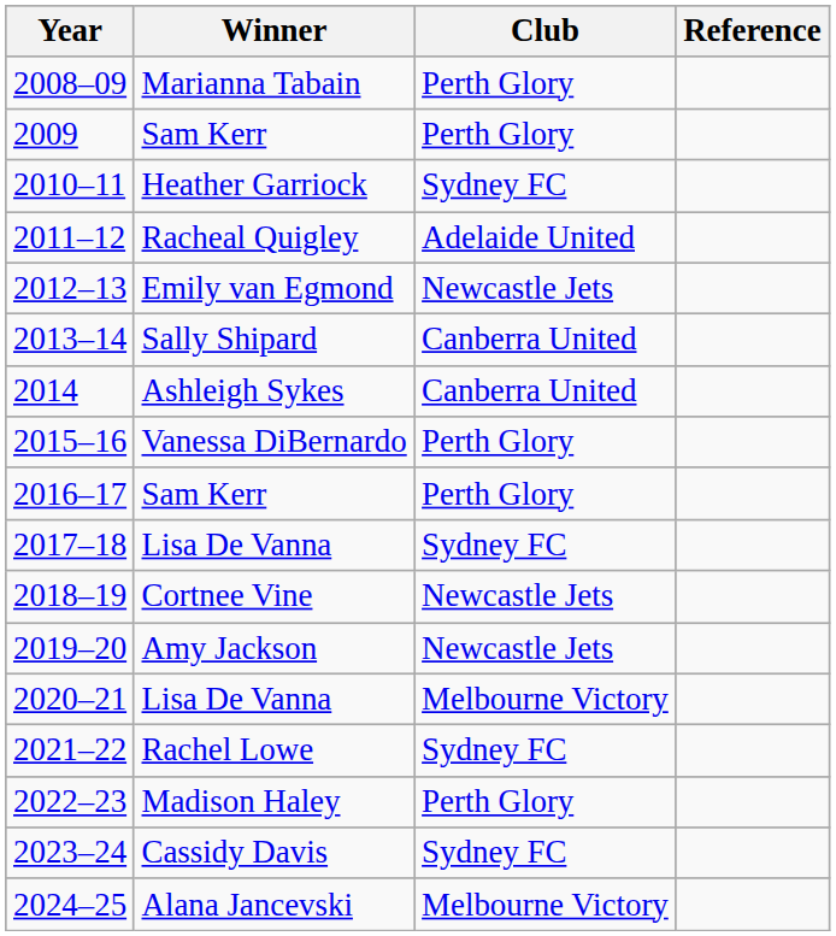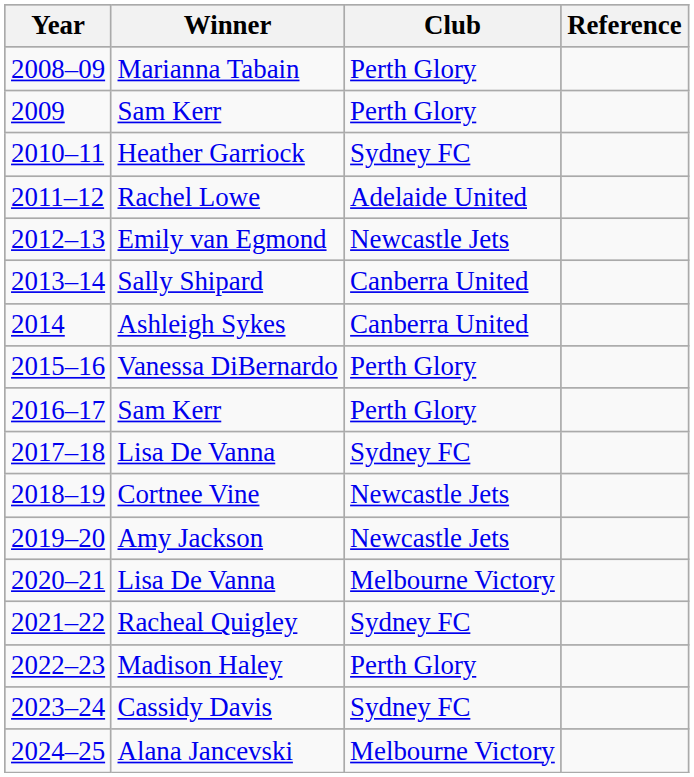 <table class="wikitable">
 <tr>
 <th>Year</th>
 <th>Winner</th>
 <th>Club</th>
 <th>Reference</th>
 </tr>
 <tr>
 <td><a href='#'>2008–09</a></td>
 <td><a href='#'>Marianna Tabain</a></td>
 <td><a href='#'>Perth Glory</a></td>
 <td></td>
 </tr>
 <tr>
 <td><a href='#'>2009</a></td>
 <td><a href='#'>Sam Kerr</a></td>
 <td><a href='#'>Perth Glory</a></td>
 <td></td>
 </tr>
 <tr>
 <td><a href='#'>2010–11</a></td>
 <td><a href='#'>Heather Garriock</a></td>
 <td><a href='#'>Sydney FC</a></td>
 <td></td>
 </tr>
 <tr>
 <td><a href='#'>2011–12</a></td>
-<td><a href='#'>Racheal Quigley</a></td>
+<td><a href='#'>Rachel Lowe</a></td>
 <td><a href='#'>Adelaide United</a></td>
 <td></td>
 </tr>
 <tr>
 <td><a href='#'>2012–13</a></td>
 <td><a href='#'>Emily van Egmond</a></td>
 <td><a href='#'>Newcastle Jets</a></td>
 <td></td>
 </tr>
 <tr>
 <td><a href='#'>2013–14</a></td>
 <td><a href='#'>Sally Shipard</a></td>
 <td><a href='#'>Canberra United</a></td>
 <td></td>
 </tr>
 <tr>
 <td><a href='#'>2014</a></td>
 <td><a href='#'>Ashleigh Sykes</a></td>
 <td><a href='#'>Canberra United</a></td>
 <td></td>
 </tr>
 <tr>
 <td><a href='#'>2015–16</a></td>
 <td><a href='#'>Vanessa DiBernardo</a></td>
 <td><a href='#'>Perth Glory</a></td>
 <td></td>
 </tr>
 <tr>
 <td><a href='#'>2016–17</a></td>
 <td><a href='#'>Sam Kerr</a></td>
 <td><a href='#'>Perth Glory</a></td>
 <td></td>
 </tr>
 <tr>
 <td><a href='#'>2017–18</a></td>
 <td><a href='#'>Lisa De Vanna</a></td>
 <td><a href='#'>Sydney FC</a></td>
 <td></td>
 </tr>
 <tr>
 <td><a href='#'>2018–19</a></td>
 <td><a href='#'>Cortnee Vine</a></td>
 <td><a href='#'>Newcastle Jets</a></td>
 <td></td>
 </tr>
 <tr>
 <td><a href='#'>2019–20</a></td>
 <td><a href='#'>Amy Jackson</a></td>
 <td><a href='#'>Newcastle Jets</a></td>
 <td></td>
 </tr>
 <tr>
 <td><a href='#'>2020–21</a></td>
 <td><a href='#'>Lisa De Vanna</a></td>
 <td><a href='#'>Melbourne Victory</a></td>
 <td></td>
 </tr>
 <tr>
 <td><a href='#'>2021–22</a></td>
-<td><a href='#'>Rachel Lowe</a></td>
+<td><a href='#'>Racheal Quigley</a></td>
 <td><a href='#'>Sydney FC</a></td>
 <td></td>
 </tr>
 <tr>
 <td><a href='#'>2022–23</a></td>
 <td><a href='#'>Madison Haley</a></td>
 <td><a href='#'>Perth Glory</a></td>
 <td></td>
 </tr>
 <tr>
 <td><a href='#'>2023–24</a></td>
 <td><a href='#'>Cassidy Davis</a></td>
 <td><a href='#'>Sydney FC</a></td>
 <td></td>
 </tr>
 <tr>
 <td><a href='#'>2024–25</a></td>
 <td><a href='#'>Alana Jancevski</a></td>
 <td><a href='#'>Melbourne Victory</a></td>
 <td></td>
 </tr>
 </table>
